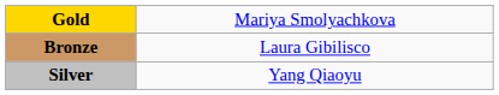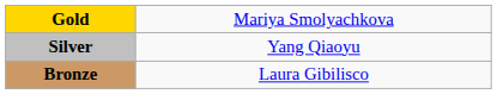 <table class="wikitable" style="text-align:center; " width="35%">
 <tr>
 <td bgcolor="gold"><strong>Gold</strong></td>
 <td><a href='#'>Mariya Smolyachkova</a><br>  <small><em></em></small></td>
 </tr>
 <tr>
+<td bgcolor="silver"><strong>Silver</strong></td>
+<td><a href='#'>Yang Qiaoyu</a><br>  <small><em></em></small></td>
+</tr>
+<tr>
 <td bgcolor="CC9966"><strong>Bronze</strong></td>
 <td><a href='#'>Laura Gibilisco</a><br>  <small><em></em></small></td>
 </tr>
-<tr>
-<td bgcolor="silver"><strong>Silver</strong></td>
-<td><a href='#'>Yang Qiaoyu</a><br>  <small><em></em></small></td>
-</tr>
 </table>
